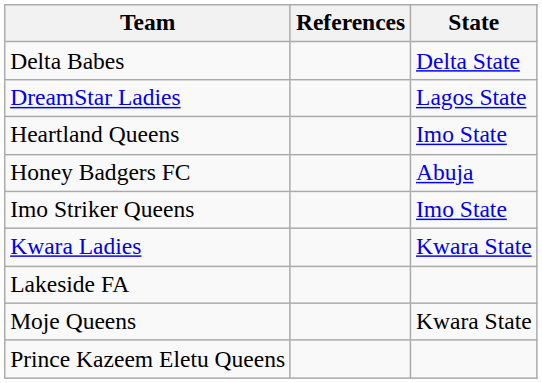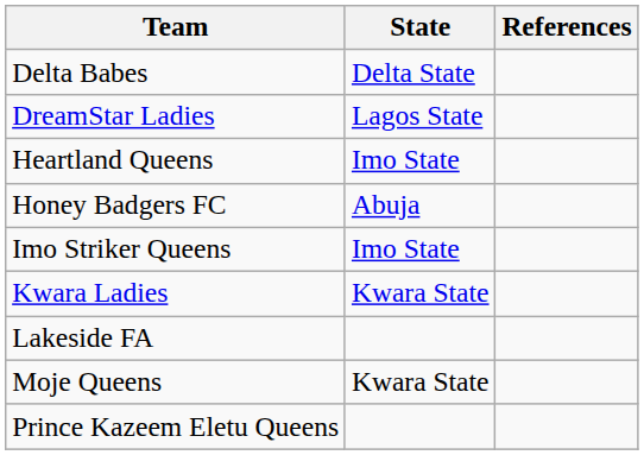 <table class="wikitable">
 <tr>
 <th>Team</th>
+<th>State</th>
 <th>References</th>
-<th>State</th>
 </tr>
 <tr>
 <td>Delta Babes</td>
+<td><a href='#'>Delta State</a></td>
 <td></td>
-<td><a href='#'>Delta State</a></td>
 </tr>
 <tr>
 <td><a href='#'>DreamStar Ladies</a></td>
+<td><a href='#'>Lagos State</a></td>
 <td></td>
-<td><a href='#'>Lagos State</a></td>
 </tr>
 <tr>
 <td>Heartland Queens</td>
+<td><a href='#'>Imo State</a></td>
 <td></td>
-<td><a href='#'>Imo State</a></td>
 </tr>
 <tr>
 <td>Honey Badgers FC</td>
+<td><a href='#'>Abuja</a></td>
 <td></td>
-<td><a href='#'>Abuja</a></td>
 </tr>
 <tr>
 <td>Imo Striker Queens</td>
+<td><a href='#'>Imo State</a></td>
 <td></td>
-<td><a href='#'>Imo State</a></td>
 </tr>
 <tr>
 <td><a href='#'>Kwara Ladies</a></td>
+<td><a href='#'>Kwara State</a></td>
 <td></td>
-<td><a href='#'>Kwara State</a></td>
 </tr>
 <tr>
 <td>Lakeside FA</td>
 <td></td>
 <td></td>
 </tr>
 <tr>
 <td>Moje Queens</td>
+<td>Kwara State</td>
 <td></td>
-<td>Kwara State</td>
 </tr>
 <tr>
 <td>Prince Kazeem Eletu Queens</td>
 <td></td>
 <td></td>
 </tr>
 </table>
